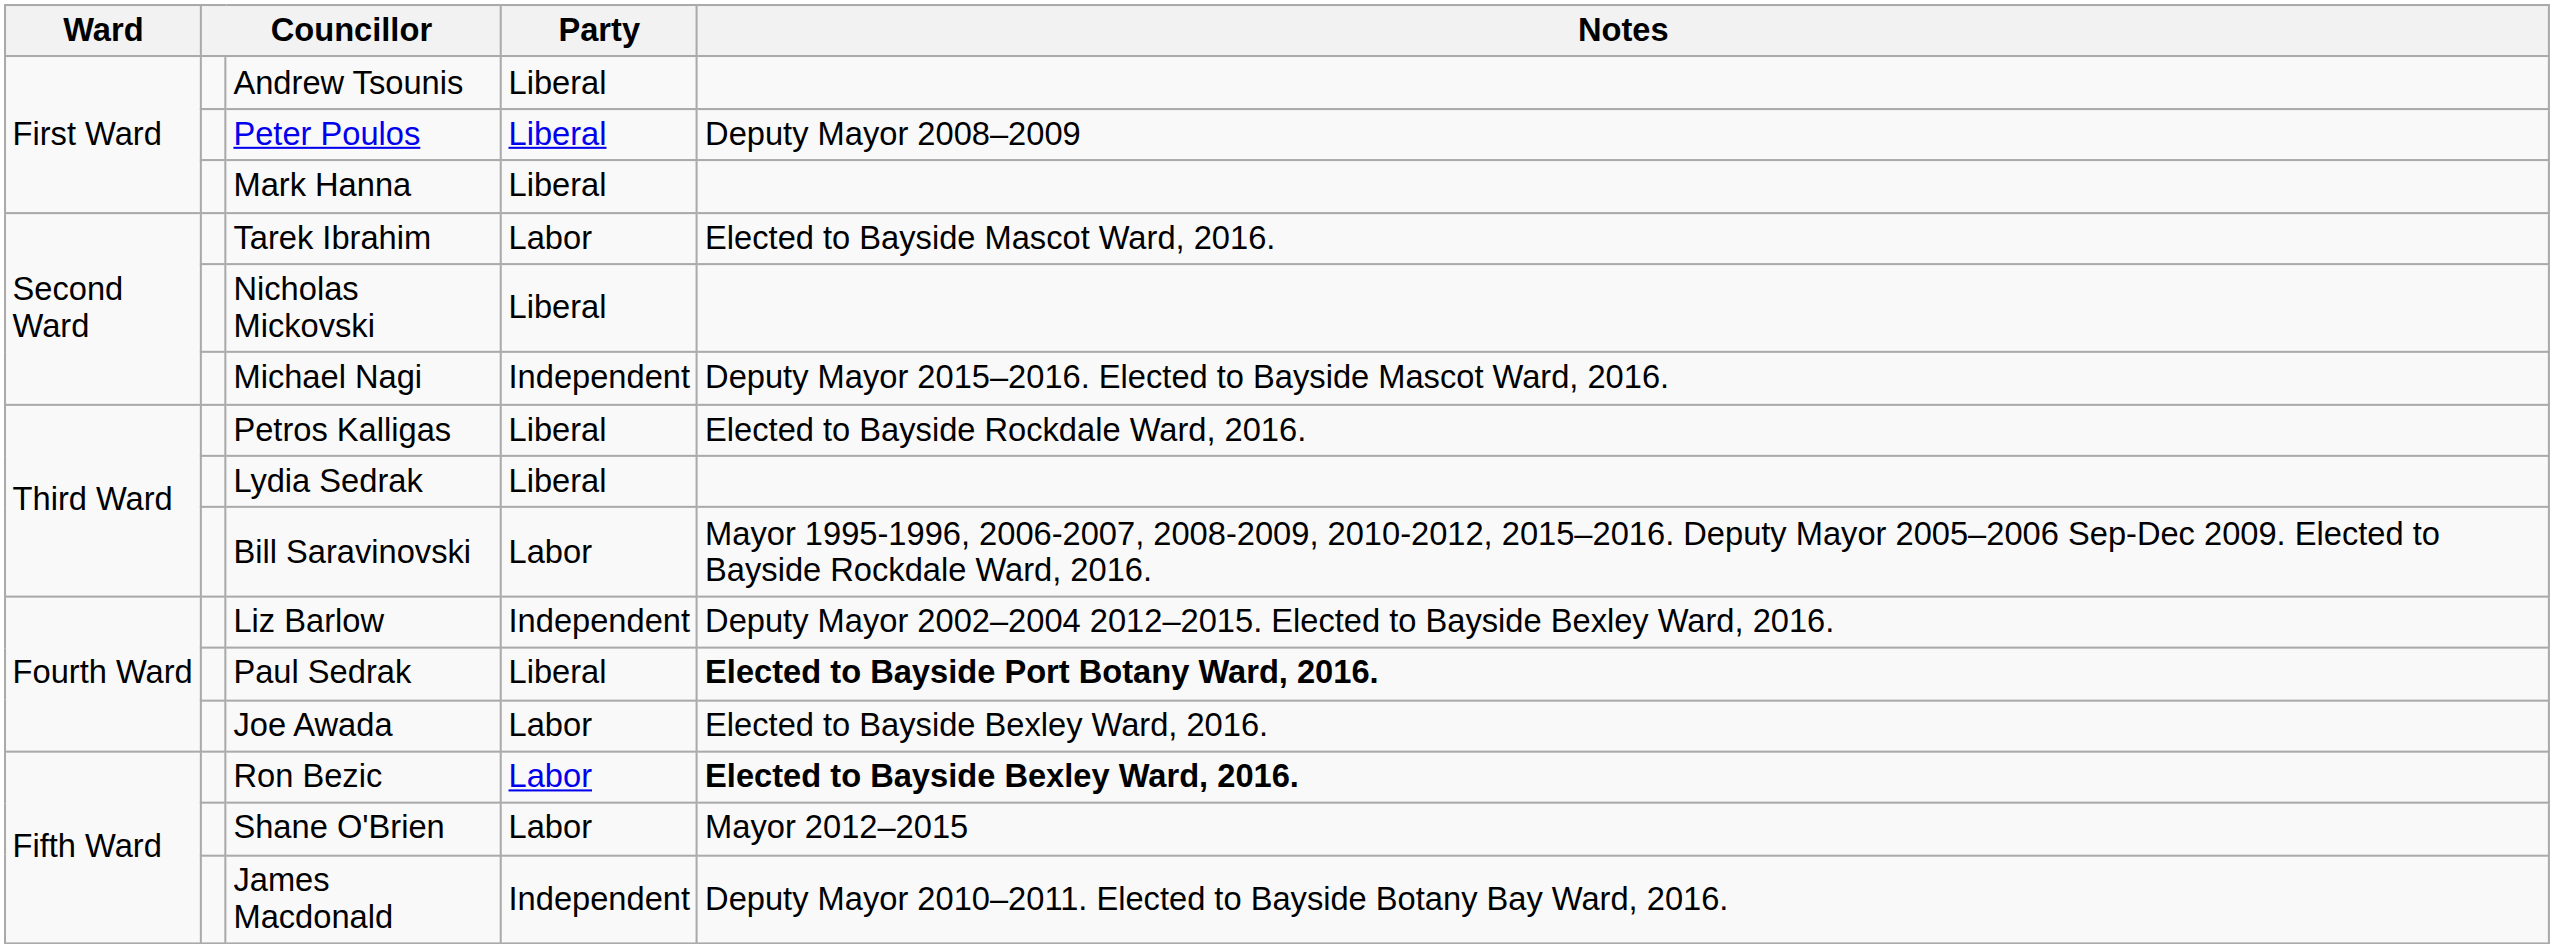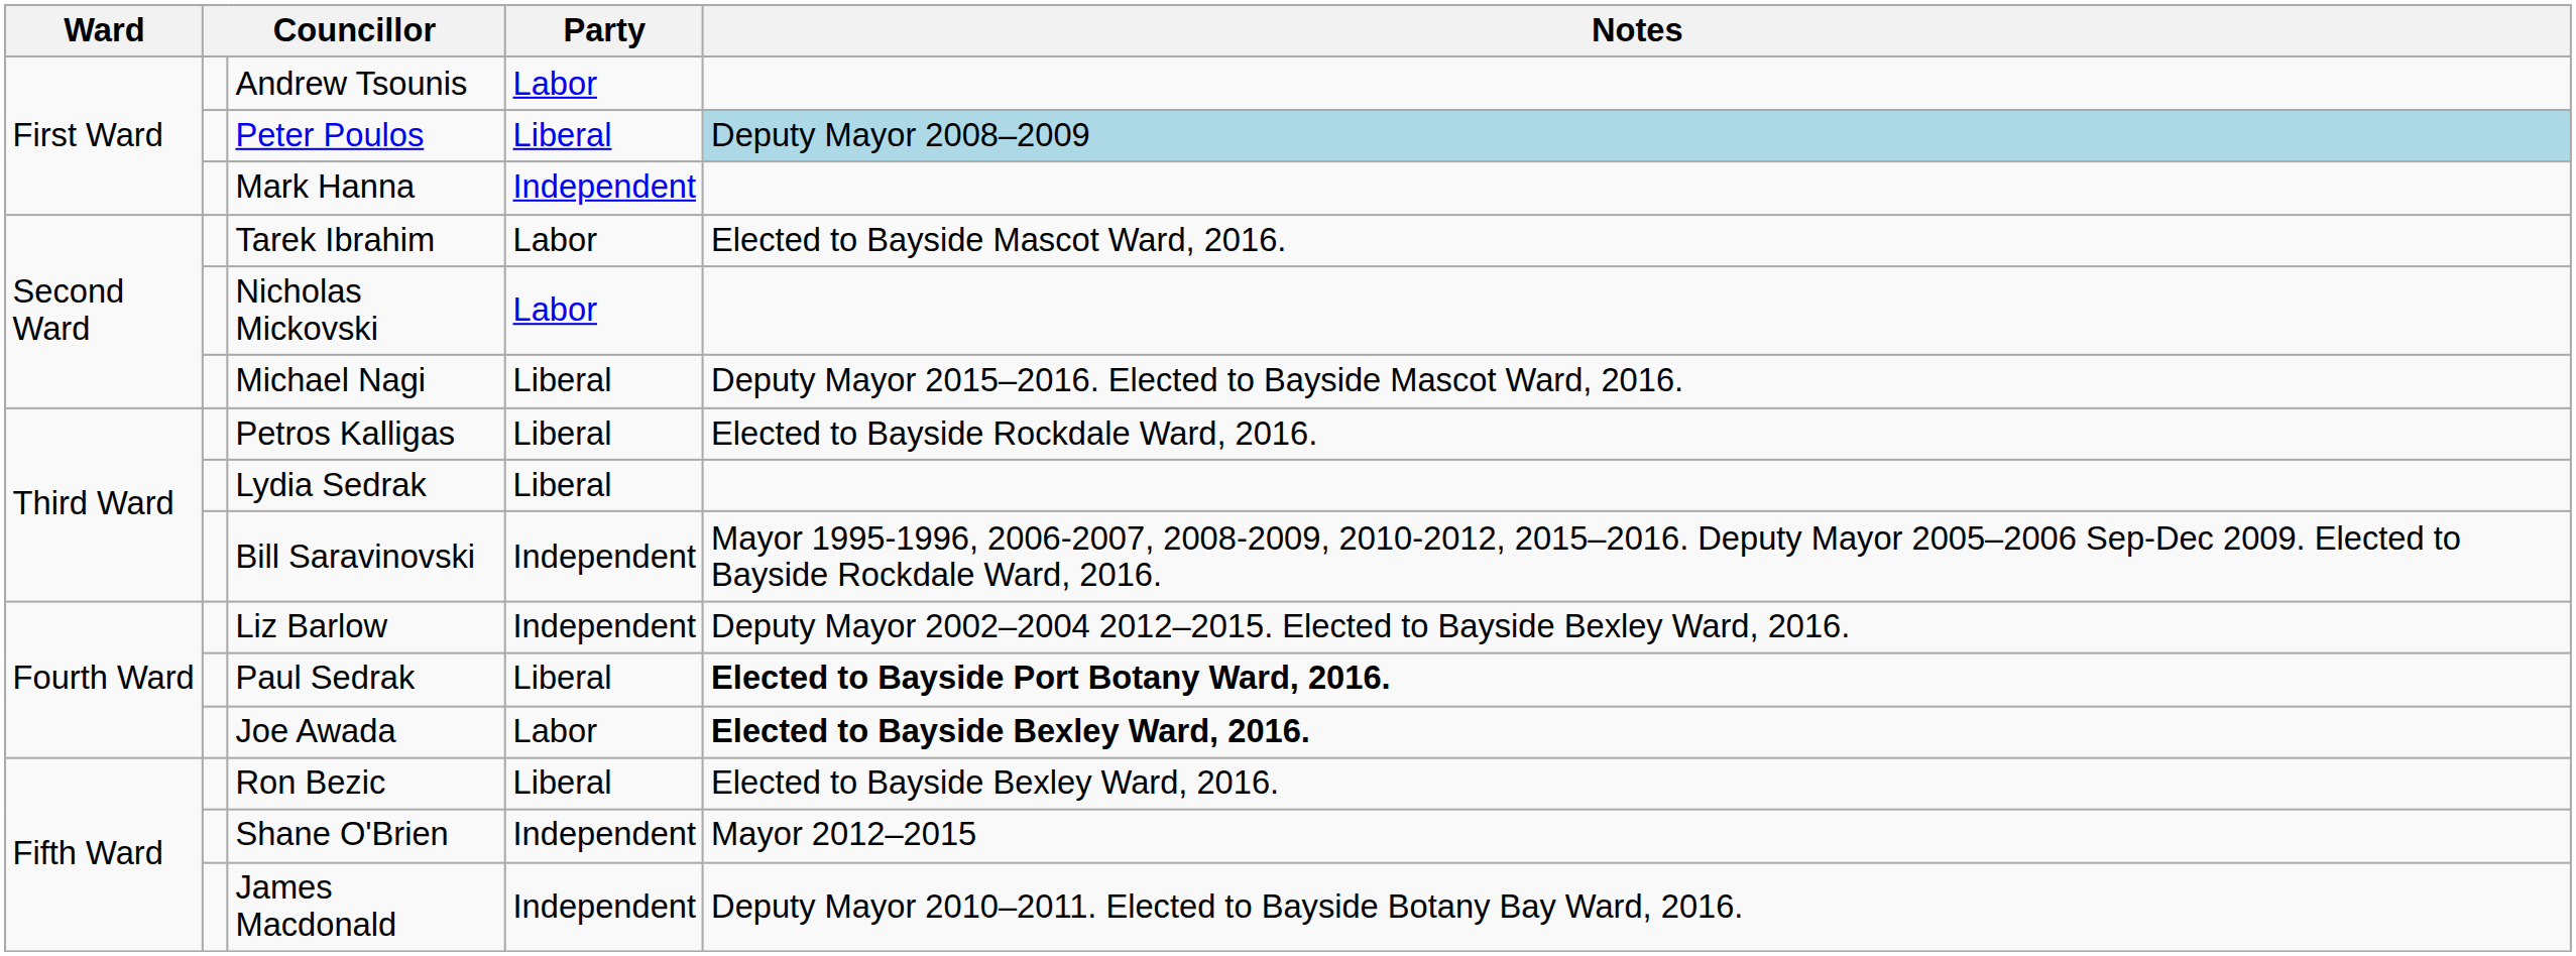 <table class="wikitable">
 <tr>
 <th>Ward</th>
 <th colspan="2">Councillor</th>
 <th>Party</th>
 <th>Notes</th>
 </tr>
 <tr>
 <td rowspan="3">First Ward</td>
 <td> </td>
 <td>Andrew Tsounis</td>
-<td>Liberal</td>
+<td><a href='#'>Labor</a></td>
 <td></td>
 </tr>
 <tr>
 <td> </td>
 <td><a href='#'>Peter Poulos</a></td>
 <td><a href='#'>Liberal</a></td>
-<td>Deputy Mayor 2008–2009</td>
+<td style="background: lightblue;">Deputy Mayor 2008–2009</td>
 </tr>
 <tr>
 <td> </td>
 <td>Mark Hanna</td>
-<td>Liberal</td>
+<td><a href='#'>Independent</a></td>
 <td></td>
 </tr>
 <tr>
 <td rowspan="3">Second Ward</td>
 <td> </td>
 <td>Tarek Ibrahim</td>
 <td>Labor</td>
 <td>Elected to Bayside Mascot Ward, 2016.</td>
 </tr>
 <tr>
 <td> </td>
 <td>Nicholas Mickovski</td>
-<td>Liberal</td>
+<td><a href='#'>Labor</a></td>
 <td></td>
 </tr>
 <tr>
 <td> </td>
 <td>Michael Nagi</td>
-<td>Independent</td>
+<td>Liberal</td>
 <td>Deputy Mayor 2015–2016. Elected to Bayside Mascot Ward, 2016.</td>
 </tr>
 <tr>
 <td rowspan="3">Third Ward</td>
 <td> </td>
 <td>Petros Kalligas</td>
 <td>Liberal</td>
 <td>Elected to Bayside Rockdale Ward, 2016.</td>
 </tr>
 <tr>
 <td> </td>
 <td>Lydia Sedrak</td>
 <td>Liberal</td>
 <td></td>
 </tr>
 <tr>
 <td> </td>
 <td>Bill Saravinovski</td>
-<td>Labor</td>
+<td>Independent</td>
 <td>Mayor 1995-1996, 2006-2007, 2008-2009, 2010-2012, 2015–2016. Deputy Mayor 2005–2006 Sep-Dec 2009. Elected to Bayside Rockdale Ward, 2016.</td>
 </tr>
 <tr>
 <td rowspan="3">Fourth Ward</td>
 <td> </td>
 <td>Liz Barlow</td>
 <td>Independent</td>
 <td>Deputy Mayor 2002–2004 2012–2015. Elected to Bayside Bexley Ward, 2016.</td>
 </tr>
 <tr>
 <td> </td>
 <td>Paul Sedrak</td>
 <td>Liberal</td>
 <td><strong>Elected to Bayside Port Botany Ward, 2016.</strong></td>
 </tr>
 <tr>
 <td> </td>
 <td>Joe Awada</td>
 <td>Labor</td>
-<td>Elected to Bayside Bexley Ward, 2016.</td>
+<td><strong>Elected to Bayside Bexley Ward, 2016.</strong></td>
 </tr>
 <tr>
 <td rowspan="3">Fifth Ward</td>
 <td> </td>
 <td>Ron Bezic</td>
-<td><a href='#'>Labor</a></td>
-<td><strong>Elected to Bayside Bexley Ward, 2016.</strong></td>
+<td>Liberal</td>
+<td>Elected to Bayside Bexley Ward, 2016.</td>
 </tr>
 <tr>
 <td> </td>
 <td>Shane O'Brien</td>
-<td>Labor</td>
+<td>Independent</td>
 <td>Mayor 2012–2015</td>
 </tr>
 <tr>
 <td> </td>
 <td>James Macdonald</td>
 <td>Independent</td>
 <td>Deputy Mayor 2010–2011. Elected to Bayside Botany Bay Ward, 2016.</td>
 </tr>
 </table>
